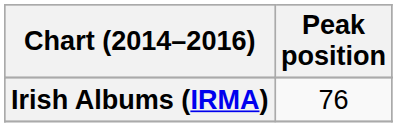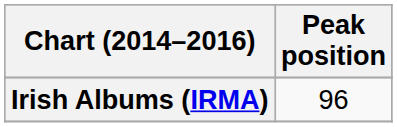 <table class="wikitable sortable plainrowheaders" style="text-align:center">
 <tr>
 <th scope="col">Chart (2014–2016)</th>
 <th scope="col">Peak<br>position</th>
 </tr>
 <tr>
 </tr>
 <tr>
 </tr>
 <tr>
 </tr>
 <tr>
 </tr>
 <tr>
 </tr>
 <tr>
 <th scope="row">Irish Albums (<a href='#'>IRMA</a>)</th>
-<td style="text-align:center">76</td>
+<td style="text-align:center">96</td>
 </tr>
 <tr>
 </tr>
 <tr>
 </tr>
 <tr>
 </tr>
 <tr>
 </tr>
 <tr>
 </tr>
 </table>
